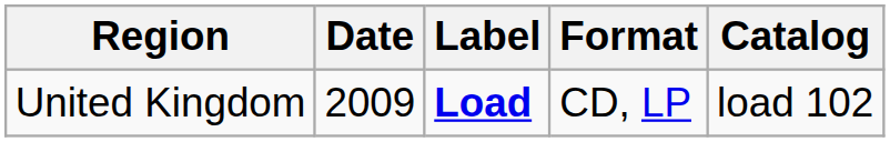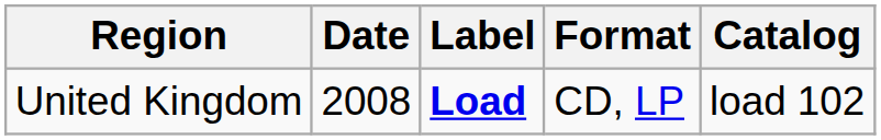 <table class="wikitable">
 <tr>
 <th>Region</th>
 <th>Date</th>
 <th>Label</th>
 <th>Format</th>
 <th>Catalog</th>
 </tr>
 <tr>
 <td>United Kingdom</td>
-<td>2009</td>
+<td>2008</td>
 <td><strong><a href='#'>Load</a></strong></td>
 <td>CD, <a href='#'>LP</a></td>
 <td>load 102</td>
 </tr>
 </table>
